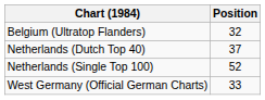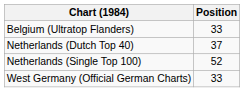 <table class="wikitable sortable">
 <tr>
 <th align="left">Chart (1984)</th>
 <th align="center">Position</th>
 </tr>
 <tr>
 <td>Belgium (Ultratop Flanders)</td>
-<td align="center">32</td>
+<td align="center">33</td>
 </tr>
 <tr>
 <td>Netherlands (Dutch Top 40)</td>
 <td align="center">37</td>
 </tr>
 <tr>
 <td>Netherlands (Single Top 100)</td>
 <td align="center">52</td>
 </tr>
 <tr>
 <td>West Germany (Official German Charts)</td>
 <td align="center">33</td>
 </tr>
 </table>
